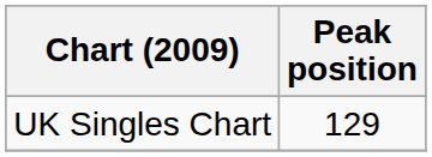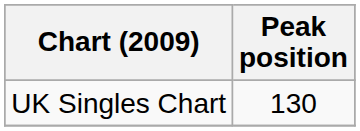 <table class="wikitable">
 <tr>
 <th>Chart (2009)</th>
 <th>Peak<br>position</th>
 </tr>
 <tr>
 <td>UK Singles Chart</td>
-<td align="center">129</td>
+<td align="center">130</td>
 </tr>
 <tr>
 </tr>
 </table>
